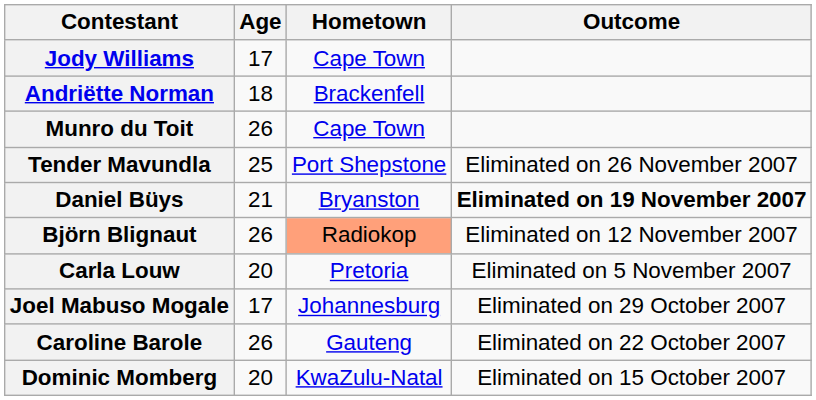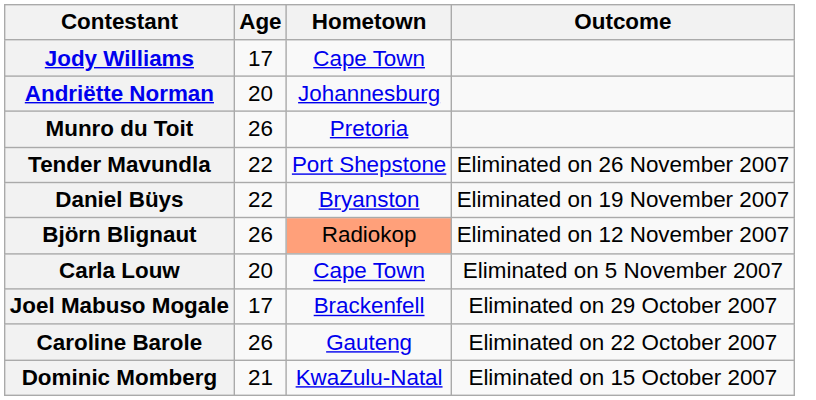 <table class="wikitable" style="text-align:center">
 <tr>
 <th scope="col">Contestant</th>
 <th scope="col">Age</th>
 <th scope="col">Hometown</th>
 <th scope="col">Outcome</th>
 </tr>
 <tr>
 <th scope="row" ><a href='#'>Jody Williams</a></th>
 <td>17</td>
 <td><a href='#'>Cape Town</a></td>
 <td></td>
 </tr>
 <tr>
 <th scope="row" ><a href='#'>Andriëtte Norman</a></th>
-<td>18</td>
-<td><a href='#'>Brackenfell</a></td>
+<td>20</td>
+<td><a href='#'>Johannesburg</a></td>
 <td></td>
 </tr>
 <tr>
 <th scope="row" >Munro du Toit</th>
 <td>26</td>
-<td><a href='#'>Cape Town</a></td>
+<td><a href='#'>Pretoria</a></td>
 <td></td>
 </tr>
 <tr>
 <th scope="row" >Tender Mavundla</th>
-<td>25</td>
+<td>22</td>
 <td><a href='#'>Port Shepstone</a></td>
 <td>Eliminated on 26 November 2007</td>
 </tr>
 <tr>
 <th scope="row" >Daniel Büys</th>
-<td>21</td>
+<td>22</td>
 <td><a href='#'>Bryanston</a></td>
-<td><strong>Eliminated on 19 November 2007</strong></td>
+<td>Eliminated on 19 November 2007</td>
 </tr>
 <tr>
 <th scope="row" >Björn Blignaut</th>
 <td>26</td>
 <td style="background: lightsalmon;">Radiokop</td>
 <td>Eliminated on 12 November 2007</td>
 </tr>
 <tr>
 <th scope="row" >Carla Louw</th>
 <td>20</td>
-<td><a href='#'>Pretoria</a></td>
+<td><a href='#'>Cape Town</a></td>
 <td>Eliminated on 5 November 2007</td>
 </tr>
 <tr>
 <th scope="row" >Joel Mabuso Mogale</th>
 <td>17</td>
-<td><a href='#'>Johannesburg</a></td>
+<td><a href='#'>Brackenfell</a></td>
 <td>Eliminated on 29 October 2007</td>
 </tr>
 <tr>
 <th scope="row" >Caroline Barole</th>
 <td>26</td>
 <td><a href='#'>Gauteng</a></td>
 <td>Eliminated on 22 October 2007</td>
 </tr>
 <tr>
 <th scope="row" >Dominic Momberg</th>
-<td>20</td>
+<td>21</td>
 <td><a href='#'>KwaZulu-Natal</a></td>
 <td>Eliminated on 15 October 2007</td>
 </tr>
 </table>
